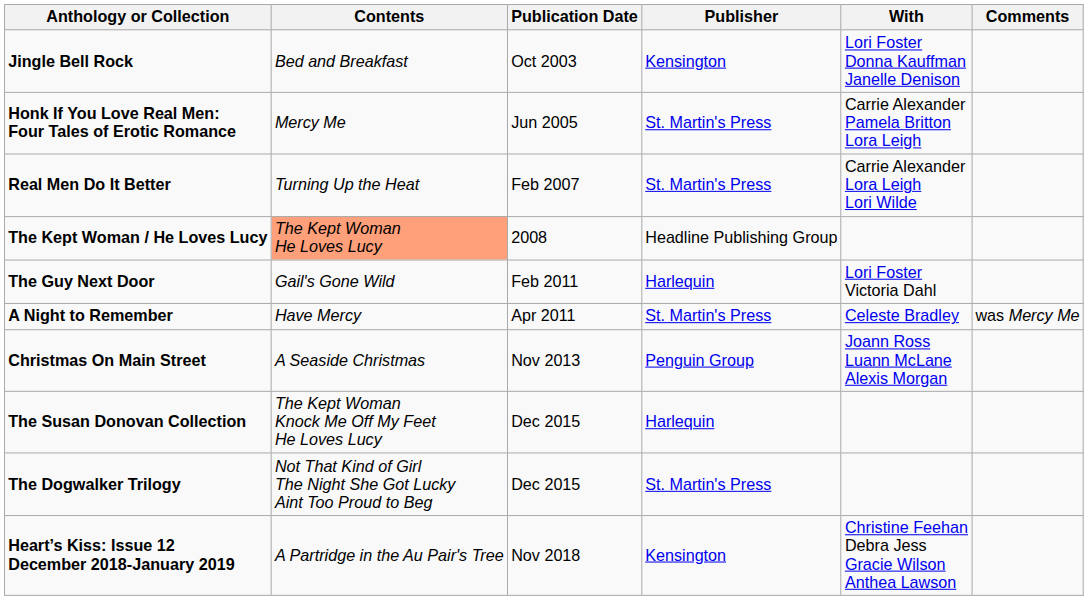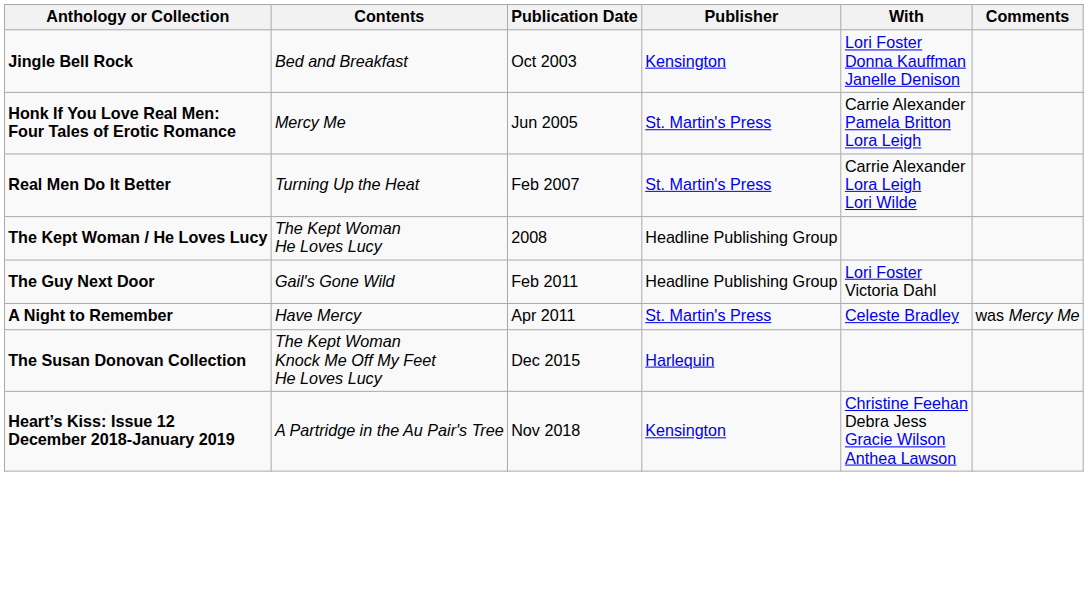 <table class="wikitable">
 <tr>
 <th><strong>Anthology or Collection</strong></th>
 <th><strong>Contents</strong></th>
 <th><strong>Publication Date</strong></th>
 <th>Publisher</th>
 <th>With</th>
 <th>Comments</th>
 </tr>
 <tr>
 <td><strong>Jingle Bell Rock</strong></td>
 <td><em>Bed and Breakfast</em></td>
 <td>Oct 2003</td>
 <td><a href='#'>Kensington</a></td>
 <td><a href='#'>Lori Foster</a><br><a href='#'>Donna Kauffman</a><br><a href='#'>Janelle Denison</a></td>
 <td></td>
 </tr>
 <tr>
 <td><strong>Honk If You Love Real Men:</strong><br><strong>Four Tales of Erotic Romance</strong></td>
 <td><em>Mercy Me</em></td>
 <td>Jun 2005</td>
 <td><a href='#'>St. Martin's Press</a></td>
 <td>Carrie Alexander<br><a href='#'>Pamela Britton</a><br><a href='#'>Lora Leigh</a></td>
 <td></td>
 </tr>
 <tr>
 <td><strong>Real Men Do It Better</strong></td>
 <td><em>Turning Up the Heat</em></td>
 <td>Feb 2007</td>
 <td><a href='#'>St. Martin's Press</a></td>
 <td>Carrie Alexander<br><a href='#'>Lora Leigh</a><br><a href='#'>Lori Wilde</a></td>
 <td></td>
 </tr>
 <tr>
 <td><strong>The Kept Woman / He Loves Lucy</strong></td>
-<td style="background: lightsalmon;"><em>The Kept Woman</em><br><em>He Loves Lucy</em></td>
+<td><em>The Kept Woman</em><br><em>He Loves Lucy</em></td>
 <td>2008</td>
 <td>Headline Publishing Group</td>
 <td></td>
 <td></td>
 </tr>
 <tr>
 <td><strong>The Guy Next Door</strong></td>
 <td><em>Gail's Gone Wild</em></td>
 <td>Feb 2011</td>
-<td><a href='#'>Harlequin</a></td>
+<td>Headline Publishing Group</td>
 <td><a href='#'>Lori Foster</a><br>Victoria Dahl</td>
 <td></td>
 </tr>
 <tr>
 <td><strong>A Night to Remember</strong></td>
 <td><em>Have Mercy</em></td>
 <td>Apr 2011</td>
 <td><a href='#'>St. Martin's Press</a></td>
 <td><a href='#'>Celeste Bradley</a></td>
 <td>was <em>Mercy Me</em></td>
 </tr>
 <tr>
-<td><strong>Christmas On Main Street</strong></td>
-<td><em>A Seaside Christmas</em></td>
-<td>Nov 2013</td>
-<td><a href='#'>Penguin Group</a></td>
-<td><a href='#'>Joann Ross</a><br><a href='#'>Luann McLane</a><br><a href='#'>Alexis Morgan</a></td>
-<td></td>
-</tr>
-<tr>
 <td><strong>The Susan Donovan Collection</strong></td>
 <td><em>The Kept Woman</em><br><em>Knock Me Off My Feet</em><br><em>He Loves Lucy</em></td>
 <td>Dec 2015</td>
 <td><a href='#'>Harlequin</a></td>
-<td></td>
-<td></td>
-</tr>
-<tr>
-<td><strong>The Dogwalker Trilogy</strong></td>
-<td><em>Not That Kind of Girl</em><br><em>The Night She Got Lucky</em><br><em>Aint Too Proud to Beg</em></td>
-<td>Dec 2015</td>
-<td><a href='#'>St. Martin's Press</a></td>
 <td></td>
 <td></td>
 </tr>
 <tr>
 <td><strong>Heart’s Kiss: Issue 12</strong><br><strong>December 2018-January 2019</strong></td>
 <td><em>A Partridge in the Au Pair's Tree</em></td>
 <td>Nov 2018</td>
 <td><a href='#'>Kensington</a></td>
 <td><a href='#'>Christine Feehan</a><br>Debra Jess<br><a href='#'>Gracie Wilson</a><br><a href='#'>Anthea Lawson</a></td>
 <td></td>
 </tr>
 </table>
